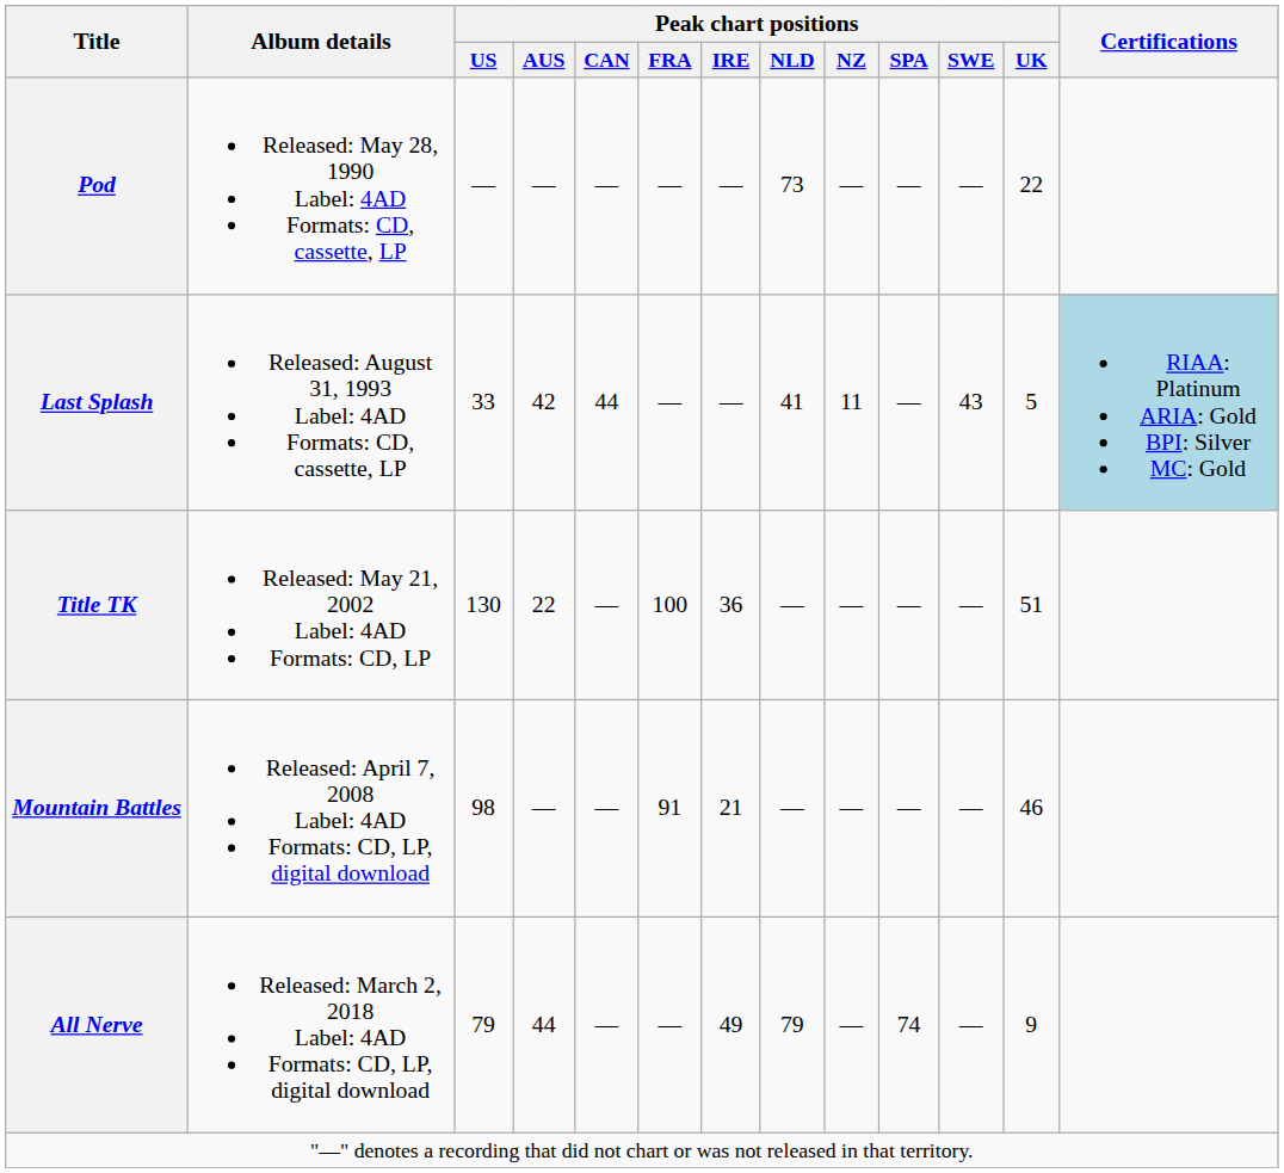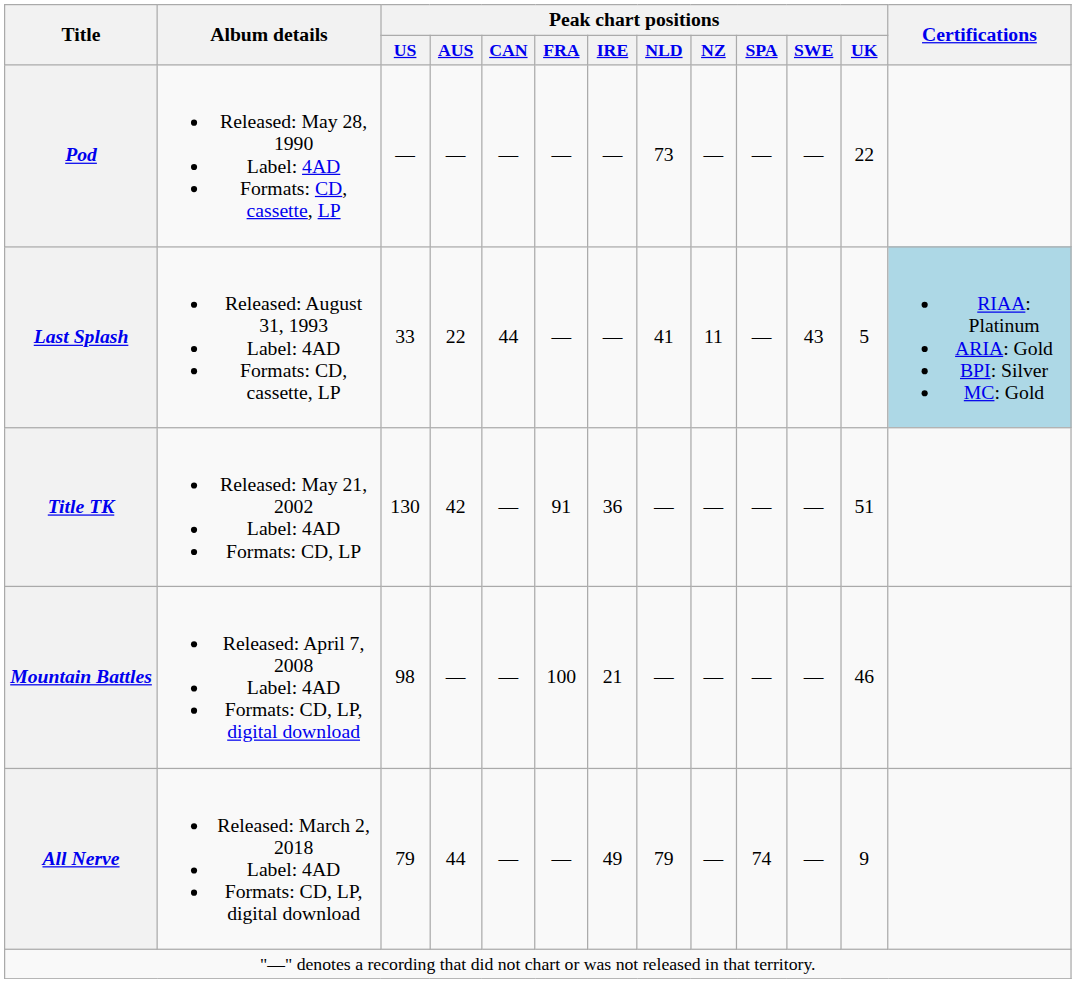 <table class="wikitable plainrowheaders" style="text-align:center;">
 <tr>
 <th scope="col" rowspan="2" style="width:11em;">Title</th>
 <th scope="col" rowspan="2" style="width:16em;">Album details</th>
 <th scope="col" colspan="10">Peak chart positions</th>
 <th scope="col" rowspan="2" style="width:12em;"><a href='#'>Certifications</a></th>
 </tr>
 <tr>
 <th scope="col" style="width:3em;font-size:90%;"><a href='#'>US</a><br></th>
 <th scope="col" style="width:3em;font-size:90%;"><a href='#'>AUS</a><br></th>
 <th scope="col" style="width:3em;font-size:90%;"><a href='#'>CAN</a><br></th>
 <th scope="col" style="width:3em;font-size:90%;"><a href='#'>FRA</a><br></th>
 <th scope="col" style="width:3em;font-size:90%;"><a href='#'>IRE</a><br></th>
 <th scope="col" style="width:3em;font-size:90%;"><a href='#'>NLD</a><br></th>
 <th scope="col" style="width:3em;font-size:90%;"><a href='#'>NZ</a><br></th>
 <th scope="col" style="width:3em;font-size:90%;"><a href='#'>SPA</a><br></th>
 <th scope="col" style="width:3em;font-size:90%;"><a href='#'>SWE</a><br></th>
 <th scope="col" style="width:3em;font-size:90%;"><a href='#'>UK</a><br></th>
 </tr>
 <tr>
 <th scope="row"><em><a href='#'>Pod</a></em></th>
 <td><br><ul><li>Released: May 28, 1990</li><li>Label: <a href='#'>4AD</a></li><li>Formats: <a href='#'>CD</a>, <a href='#'>cassette</a>, <a href='#'>LP</a></li></ul></td>
 <td>—</td>
 <td>—</td>
 <td>—</td>
 <td>—</td>
 <td>—</td>
 <td>73</td>
 <td>—</td>
 <td>—</td>
 <td>—</td>
 <td>22</td>
 <td></td>
 </tr>
 <tr>
 <th scope="row"><em><a href='#'>Last Splash</a></em></th>
 <td><br><ul><li>Released: August 31, 1993</li><li>Label: 4AD</li><li>Formats: CD, cassette, LP</li></ul></td>
 <td>33</td>
-<td>42</td>
+<td>22</td>
 <td>44</td>
 <td>—</td>
 <td>—</td>
 <td>41</td>
 <td>11</td>
 <td>—</td>
 <td>43</td>
 <td>5</td>
 <td style="background: lightblue;"><br><ul><li><a href='#'>RIAA</a>: Platinum</li><li><a href='#'>ARIA</a>: Gold</li><li><a href='#'>BPI</a>: Silver</li><li><a href='#'>MC</a>: Gold</li></ul></td>
 </tr>
 <tr>
 <th scope="row"><em><a href='#'>Title TK</a></em></th>
 <td><br><ul><li>Released: May 21, 2002</li><li>Label: 4AD</li><li>Formats: CD, LP</li></ul></td>
 <td>130</td>
-<td>22</td>
+<td>42</td>
 <td>—</td>
-<td>100</td>
+<td>91</td>
 <td>36</td>
 <td>—</td>
 <td>—</td>
 <td>—</td>
 <td>—</td>
 <td>51</td>
 <td></td>
 </tr>
 <tr>
 <th scope="row"><em><a href='#'>Mountain Battles</a></em></th>
 <td><br><ul><li>Released: April 7, 2008</li><li>Label: 4AD</li><li>Formats: CD, LP, <a href='#'>digital download</a></li></ul></td>
 <td>98</td>
 <td>—</td>
 <td>—</td>
-<td>91</td>
+<td>100</td>
 <td>21</td>
 <td>—</td>
 <td>—</td>
 <td>—</td>
 <td>—</td>
 <td>46</td>
 <td></td>
 </tr>
 <tr>
 <th scope="row"><em><a href='#'>All Nerve</a></em></th>
 <td><br><ul><li>Released: March 2, 2018</li><li>Label: 4AD</li><li>Formats: CD, LP, digital download</li></ul></td>
 <td>79</td>
 <td>44</td>
 <td>—</td>
 <td>—</td>
 <td>49</td>
 <td>79</td>
 <td>—</td>
 <td>74</td>
 <td>—</td>
 <td>9</td>
 <td></td>
 </tr>
 <tr>
 <td colspan="13" style="font-size:90%">"—" denotes a recording that did not chart or was not released in that territory.</td>
 </tr>
 </table>
